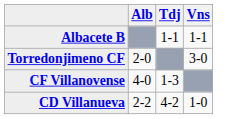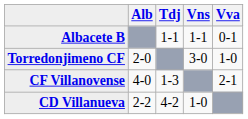 <table class="wikitable">
 <tr style="background:#eeeeee;">
 <td></td>
 <th><a href='#'>Alb</a></th>
 <th><a href='#'>Tdj</a></th>
 <th><a href='#'>Vns</a></th>
+<th><a href='#'>Vva</a></th>
 </tr>
 <tr align=center>
 <td style="background:#eeeeee;" align=right><strong><a href='#'>Albacete B</a></strong></td>
 <td style="background:#98A1B2"></td>
 <td>1-1</td>
 <td>1-1</td>
+<td>0-1</td>
 </tr>
 <tr align=center>
 <td style="background:#eeeeee;" align=right><strong><a href='#'>Torredonjimeno CF</a></strong></td>
 <td>2-0</td>
 <td style="background:#98A1B2"></td>
 <td>3-0</td>
+<td>1-0</td>
 </tr>
 <tr align=center>
 <td style="background:#eeeeee;" align=right><strong><a href='#'>CF Villanovense</a></strong></td>
 <td>4-0</td>
 <td>1-3</td>
 <td style="background:#98A1B2"></td>
+<td>2-1</td>
 </tr>
 <tr align=center>
 <td style="background:#eeeeee;" align=right><strong><a href='#'>CD Villanueva</a></strong></td>
 <td>2-2</td>
 <td>4-2</td>
 <td>1-0</td>
+<td style="background:#98A1B2"></td>
 </tr>
 </table>
